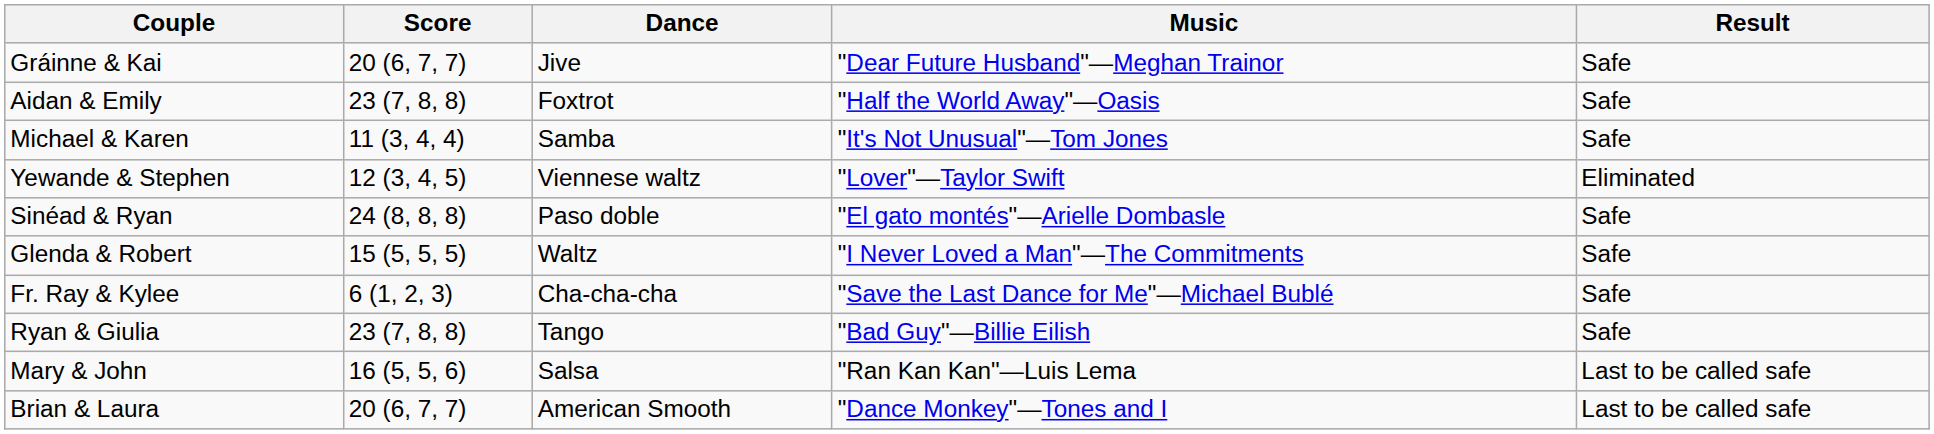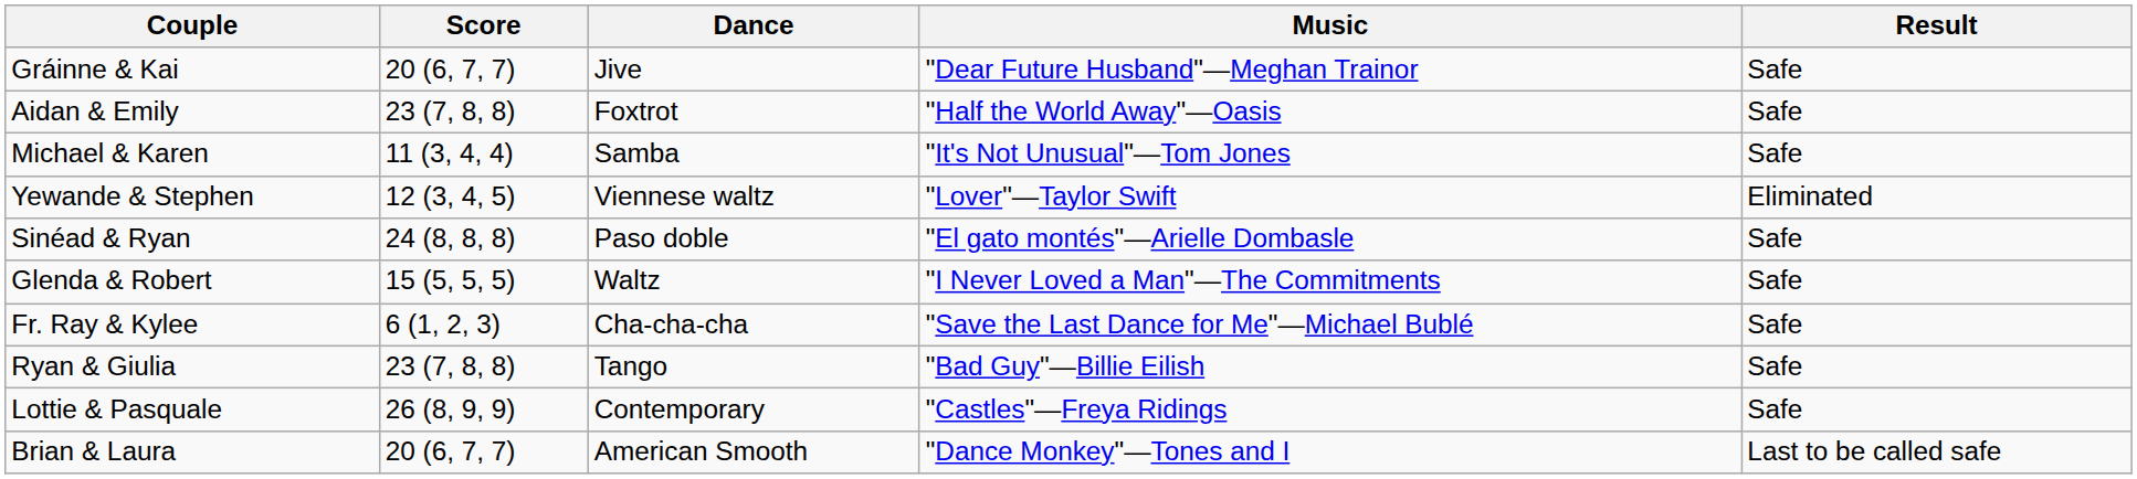 <table class="wikitable" style="width:80%;">
 <tr>
 <th>Couple</th>
 <th>Score</th>
 <th>Dance</th>
 <th>Music</th>
 <th>Result</th>
 </tr>
 <tr>
 <td>Gráinne & Kai</td>
 <td>20 (6, 7, 7)</td>
 <td>Jive</td>
 <td>"<a href='#'>Dear Future Husband</a>"—<a href='#'>Meghan Trainor</a></td>
 <td>Safe</td>
 </tr>
 <tr>
 <td>Aidan & Emily</td>
 <td>23 (7, 8, 8)</td>
 <td>Foxtrot</td>
 <td>"<a href='#'>Half the World Away</a>"—<a href='#'>Oasis</a></td>
 <td>Safe</td>
 </tr>
 <tr>
 <td>Michael & Karen</td>
 <td>11 (3, 4, 4)</td>
 <td>Samba</td>
 <td>"<a href='#'>It's Not Unusual</a>"—<a href='#'>Tom Jones</a></td>
 <td>Safe</td>
 </tr>
 <tr>
 <td>Yewande & Stephen</td>
 <td>12 (3, 4, 5)</td>
 <td>Viennese waltz</td>
 <td>"<a href='#'>Lover</a>"—<a href='#'>Taylor Swift</a></td>
 <td>Eliminated</td>
 </tr>
 <tr>
 <td>Sinéad & Ryan</td>
 <td>24 (8, 8, 8)</td>
 <td>Paso doble</td>
 <td>"<a href='#'>El gato montés</a>"—<a href='#'>Arielle Dombasle</a></td>
 <td>Safe</td>
 </tr>
 <tr>
 <td>Glenda & Robert</td>
 <td>15 (5, 5, 5)</td>
 <td>Waltz</td>
 <td>"<a href='#'>I Never Loved a Man</a>"—<a href='#'>The Commitments</a></td>
 <td>Safe</td>
 </tr>
 <tr>
 <td>Fr. Ray & Kylee</td>
 <td>6 (1, 2, 3)</td>
 <td>Cha-cha-cha</td>
 <td>"<a href='#'>Save the Last Dance for Me</a>"—<a href='#'>Michael Bublé</a></td>
 <td>Safe</td>
 </tr>
 <tr>
 <td>Ryan & Giulia</td>
 <td>23 (7, 8, 8)</td>
 <td>Tango</td>
 <td>"<a href='#'>Bad Guy</a>"—<a href='#'>Billie Eilish</a></td>
 <td>Safe</td>
 </tr>
 <tr>
-<td>Mary & John</td>
-<td>16 (5, 5, 6)</td>
-<td>Salsa</td>
-<td>"Ran Kan Kan"—Luis Lema</td>
-<td>Last to be called safe</td>
+<td>Lottie & Pasquale</td>
+<td>26 (8, 9, 9)</td>
+<td>Contemporary</td>
+<td>"<a href='#'>Castles</a>"—<a href='#'>Freya Ridings</a></td>
+<td>Safe</td>
 </tr>
 <tr>
 <td>Brian & Laura</td>
 <td>20 (6, 7, 7)</td>
 <td>American Smooth</td>
 <td>"<a href='#'>Dance Monkey</a>"—<a href='#'>Tones and I</a></td>
 <td>Last to be called safe</td>
 </tr>
 </table>
